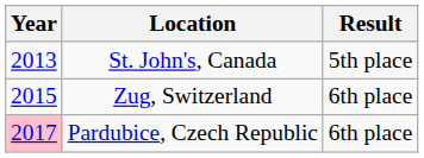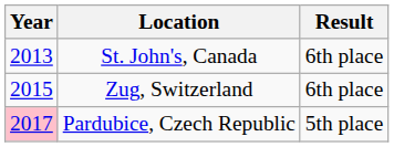 <table class="wikitable" style="text-align:center;">
 <tr>
 <th>Year</th>
 <th>Location</th>
 <th>Result</th>
 </tr>
 <tr>
 <td><a href='#'>2013</a></td>
 <td><a href='#'>St. John's</a>, Canada</td>
-<td>5th place</td>
+<td>6th place</td>
 </tr>
 <tr>
 <td><a href='#'>2015</a></td>
 <td><a href='#'>Zug</a>, Switzerland</td>
 <td>6th place</td>
 </tr>
 <tr>
 <td style="background: pink;"><a href='#'>2017</a></td>
 <td><a href='#'>Pardubice</a>, Czech Republic</td>
-<td>6th place</td>
+<td>5th place</td>
 </tr>
 </table>
